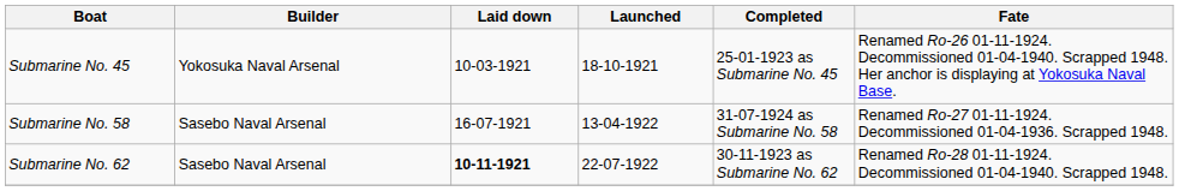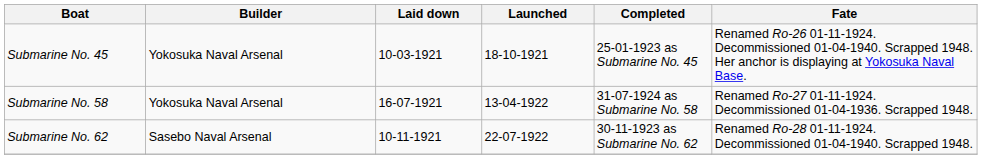 <table class="wikitable">
 <tr>
 <th width="8%">Boat</th>
 <th width="13%">Builder</th>
 <th width="6%">Laid down</th>
 <th width="6%">Launched</th>
 <th width="6%">Completed</th>
 <th width="15%">Fate</th>
 </tr>
 <tr>
 <td><em>Submarine No. 45</em><br></td>
 <td>Yokosuka Naval Arsenal</td>
 <td>10-03-1921</td>
 <td>18-10-1921</td>
 <td>25-01-1923 as <em>Submarine No. 45</em></td>
 <td>Renamed <em>Ro-26</em> 01-11-1924. Decommissioned 01-04-1940. Scrapped 1948. Her anchor is displaying at <a href='#'>Yokosuka Naval Base</a>.</td>
 </tr>
 <tr>
 <td><em>Submarine No. 58</em><br></td>
-<td>Sasebo Naval Arsenal</td>
+<td>Yokosuka Naval Arsenal</td>
 <td>16-07-1921</td>
 <td>13-04-1922</td>
 <td>31-07-1924 as <em>Submarine No. 58</em></td>
 <td>Renamed <em>Ro-27</em> 01-11-1924. Decommissioned 01-04-1936. Scrapped 1948.</td>
 </tr>
 <tr>
 <td><em>Submarine No. 62</em><br></td>
 <td>Sasebo Naval Arsenal</td>
-<td><strong>10-11-1921</strong></td>
+<td>10-11-1921</td>
 <td>22-07-1922</td>
 <td>30-11-1923 as <em>Submarine No. 62</em></td>
 <td>Renamed <em>Ro-28</em> 01-11-1924. Decommissioned 01-04-1940. Scrapped 1948.</td>
 </tr>
 <tr>
 </tr>
 </table>
